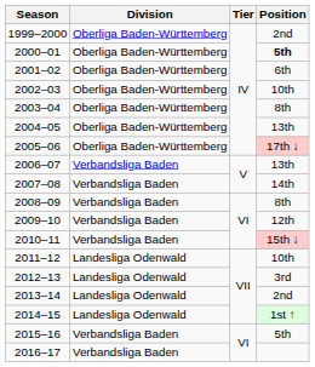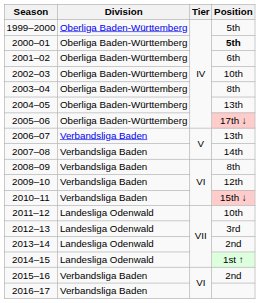 <table class="wikitable">
 <tr>
 <th>Season</th>
 <th>Division</th>
 <th>Tier</th>
 <th>Position</th>
 </tr>
 <tr align="center">
 <td>1999–2000</td>
 <td align="left"><a href='#'>Oberliga Baden-Württemberg</a></td>
 <td rowspan=7>IV</td>
-<td>2nd</td>
+<td>5th</td>
 </tr>
 <tr align="center">
 <td>2000–01</td>
 <td align="left">Oberliga Baden-Württemberg</td>
 <td><strong>5th</strong></td>
 </tr>
 <tr align="center">
 <td>2001–02</td>
 <td align="left">Oberliga Baden-Württemberg</td>
 <td>6th</td>
 </tr>
 <tr align="center">
 <td>2002–03</td>
 <td align="left">Oberliga Baden-Württemberg</td>
 <td>10th</td>
 </tr>
 <tr align="center">
 <td>2003–04</td>
 <td align="left">Oberliga Baden-Württemberg</td>
 <td>8th</td>
 </tr>
 <tr align="center">
 <td>2004–05</td>
 <td align="left">Oberliga Baden-Württemberg</td>
 <td>13th</td>
 </tr>
 <tr align="center">
 <td>2005–06</td>
 <td align="left">Oberliga Baden-Württemberg</td>
 <td style="background:#ffcccc">17th ↓</td>
 </tr>
 <tr align="center">
 <td>2006–07</td>
 <td align="left"><a href='#'>Verbandsliga Baden</a></td>
 <td rowspan=2>V</td>
 <td>13th</td>
 </tr>
 <tr align="center">
 <td>2007–08</td>
 <td align="left">Verbandsliga Baden</td>
 <td>14th</td>
 </tr>
 <tr align="center">
 <td>2008–09</td>
 <td align="left">Verbandsliga Baden</td>
 <td rowspan=3>VI</td>
 <td>8th</td>
 </tr>
 <tr align="center">
 <td>2009–10</td>
 <td align="left">Verbandsliga Baden</td>
 <td>12th</td>
 </tr>
 <tr align="center">
 <td>2010–11</td>
 <td align="left">Verbandsliga Baden</td>
 <td style="background:#ffcccc">15th ↓</td>
 </tr>
 <tr align="center">
 <td>2011–12</td>
 <td align="left">Landesliga Odenwald</td>
 <td rowspan=4>VII</td>
 <td>10th</td>
 </tr>
 <tr align="center">
 <td>2012–13</td>
 <td align="left">Landesliga Odenwald</td>
 <td>3rd</td>
 </tr>
 <tr align="center">
 <td>2013–14</td>
 <td align="left">Landesliga Odenwald</td>
 <td>2nd</td>
 </tr>
 <tr align="center">
 <td>2014–15</td>
 <td align="left">Landesliga Odenwald</td>
 <td style="background:#ddffdd">1st ↑</td>
 </tr>
 <tr align="center">
 <td>2015–16</td>
 <td align="left">Verbandsliga Baden</td>
 <td rowspan=2>VI</td>
-<td>5th</td>
+<td>2nd</td>
 </tr>
 <tr align="center">
 <td>2016–17</td>
 <td align="left">Verbandsliga Baden</td>
 <td></td>
 </tr>
 </table>
